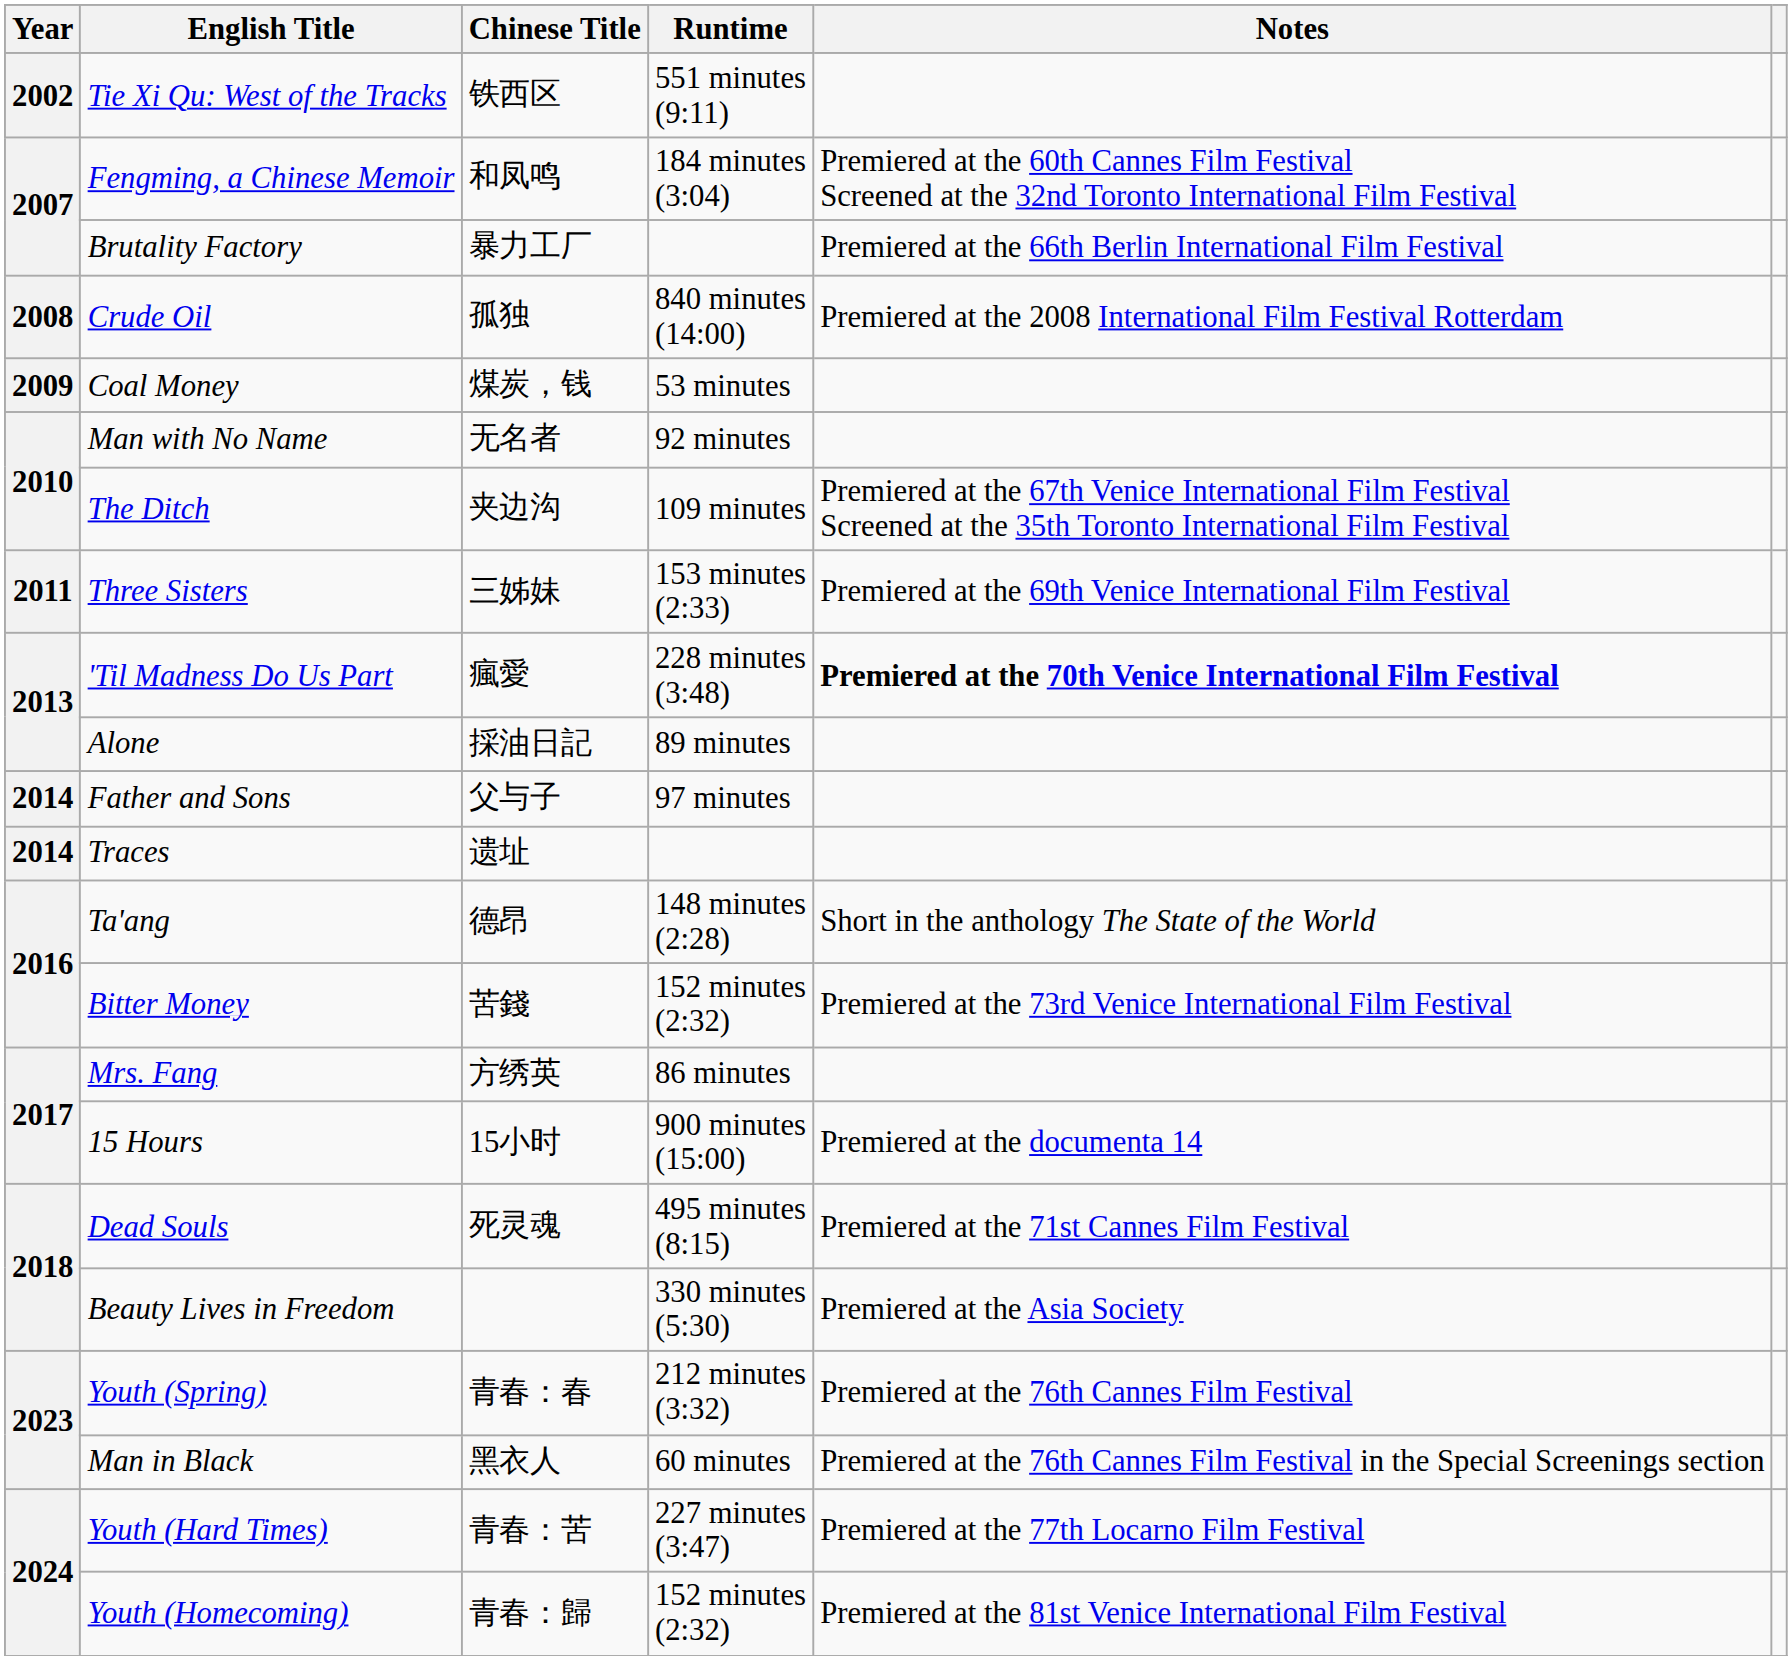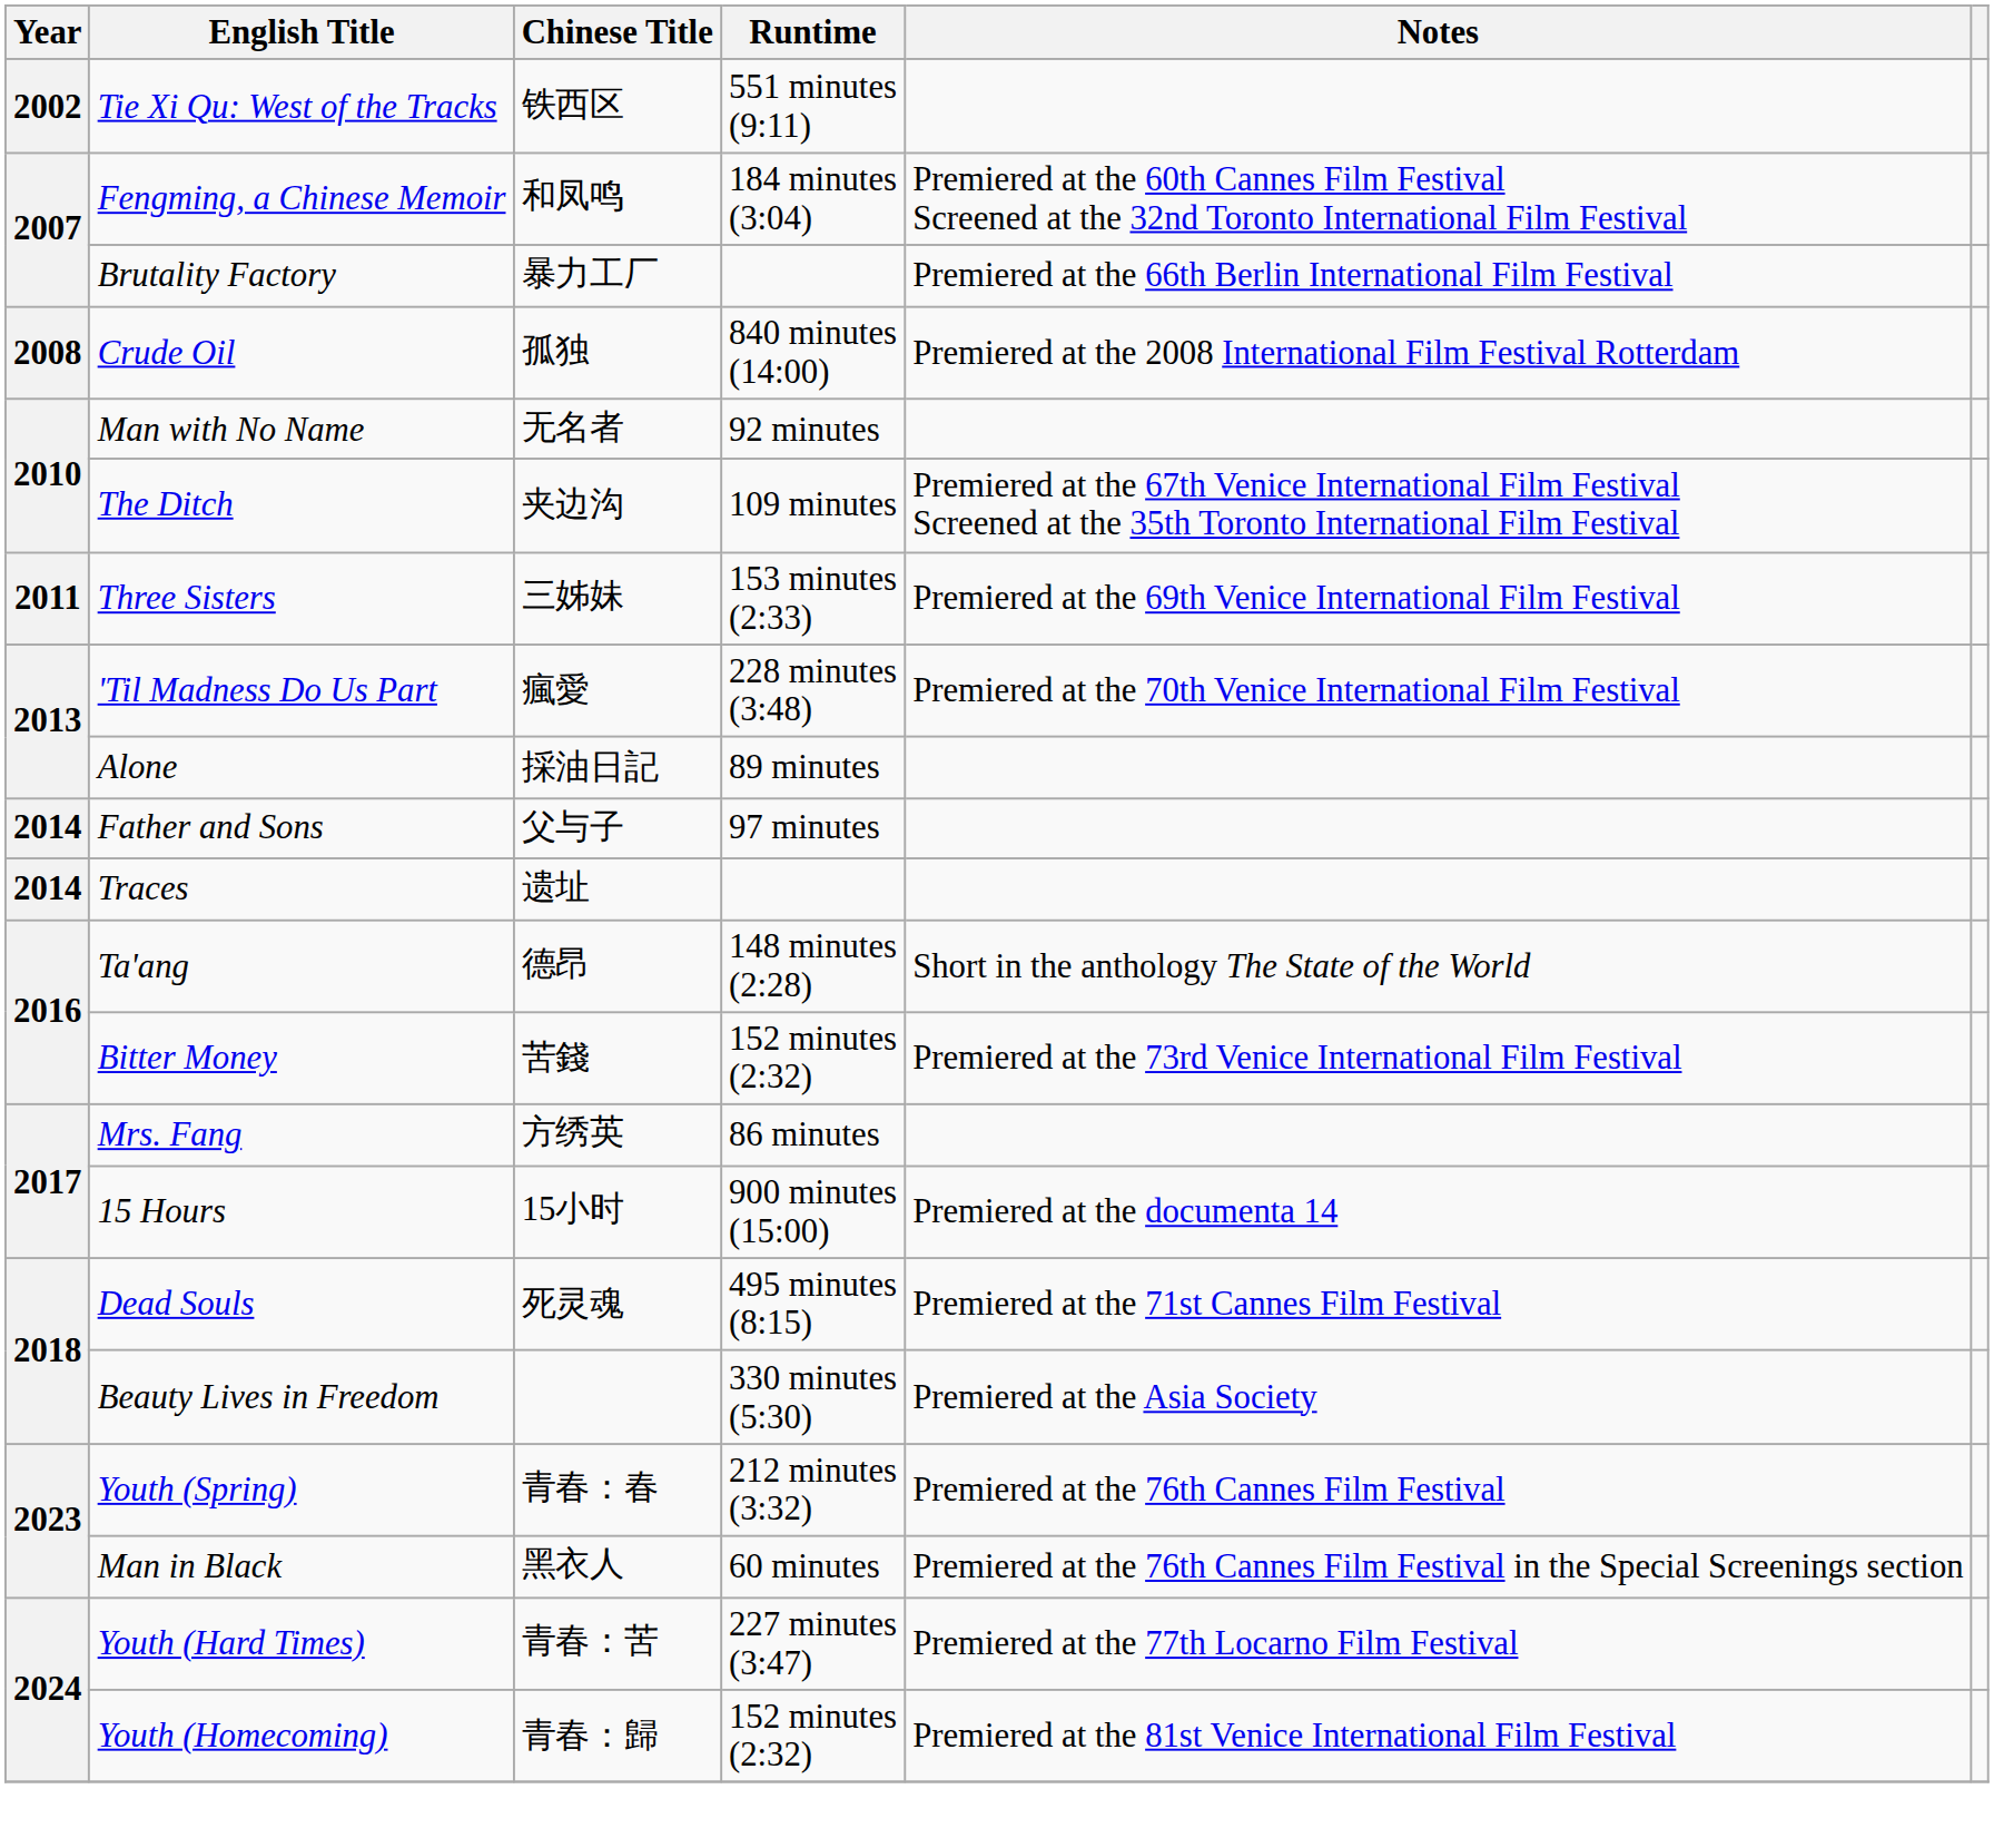 <table class="wikitable sortable">
 <tr>
 <th>Year</th>
 <th>English Title</th>
 <th>Chinese Title</th>
 <th>Runtime</th>
 <th class="unsortable">Notes</th>
 <th class="unsortable"></th>
 </tr>
 <tr>
 <th>2002</th>
 <td><em><a href='#'>Tie Xi Qu: West of the Tracks</a></em></td>
 <td>铁西区</td>
 <td>551 minutes<br>(9:11)</td>
 <td></td>
 <td></td>
 </tr>
 <tr>
 <th rowspan="2">2007</th>
 <td><em><a href='#'>Fengming, a Chinese Memoir</a></em></td>
 <td>和凤鸣</td>
 <td>184 minutes<br>(3:04)</td>
 <td>Premiered at the <a href='#'>60th Cannes Film Festival</a><br>Screened at the <a href='#'>32nd Toronto International Film Festival</a></td>
 <td></td>
 </tr>
 <tr>
 <td><em>Brutality Factory</em></td>
 <td>暴力工厂</td>
 <td></td>
 <td>Premiered at the <a href='#'>66th Berlin International Film Festival</a></td>
 </tr>
 <tr>
 <th>2008</th>
 <td><em><a href='#'>Crude Oil</a></em></td>
 <td>孤独</td>
 <td>840 minutes<br>(14:00)</td>
 <td>Premiered at the 2008 <a href='#'>International Film Festival Rotterdam</a></td>
 <td></td>
 </tr>
 <tr>
-<th>2009</th>
-<td><em>Coal Money</em></td>
-<td>煤炭，钱</td>
-<td>53 minutes</td>
-<td></td>
-<td></td>
-</tr>
-<tr>
 <th rowspan="2">2010</th>
 <td><em>Man with No Name</em></td>
 <td>无名者</td>
 <td>92 minutes</td>
 <td></td>
 <td></td>
 </tr>
 <tr>
 <td><em><a href='#'>The Ditch</a></em></td>
 <td>夹边沟</td>
 <td>109 minutes</td>
 <td>Premiered at the <a href='#'>67th Venice International Film Festival</a><br>Screened at the <a href='#'>35th Toronto International Film Festival</a></td>
 <td></td>
 </tr>
 <tr>
 <th>2011</th>
 <td><em><a href='#'>Three Sisters</a></em></td>
 <td>三姊妹</td>
 <td>153 minutes<br>(2:33)</td>
 <td>Premiered at the <a href='#'>69th Venice International Film Festival</a></td>
 <td></td>
 </tr>
 <tr>
 <th rowspan="2">2013</th>
 <td><em><a href='#'>'Til Madness Do Us Part</a></em></td>
 <td>瘋愛</td>
 <td>228 minutes<br>(3:48)</td>
-<td><strong>Premiered at the <a href='#'>70th Venice International Film Festival</a></strong></td>
+<td>Premiered at the <a href='#'>70th Venice International Film Festival</a></td>
 <td></td>
 </tr>
 <tr>
 <td><em>Alone</em></td>
 <td>採油日記</td>
 <td>89 minutes</td>
 <td></td>
 <td></td>
 </tr>
 <tr>
 <th>2014</th>
 <td><em>Father and Sons</em></td>
 <td>父与子</td>
 <td>97 minutes</td>
 <td></td>
 <td></td>
 </tr>
 <tr>
 <th>2014</th>
 <td><em>Traces</em></td>
 <td>遗址</td>
 <td></td>
 <td></td>
 <td></td>
 </tr>
 <tr>
 <th rowspan="2">2016</th>
 <td><em>Ta'ang</em></td>
 <td>德昂</td>
 <td>148 minutes<br>(2:28)</td>
 <td>Short in the anthology <em>The State of the World</em></td>
 <td></td>
 </tr>
 <tr>
 <td><em><a href='#'>Bitter Money</a></em></td>
 <td>苦錢</td>
 <td>152 minutes<br>(2:32)</td>
 <td>Premiered at the <a href='#'>73rd Venice International Film Festival</a></td>
 <td></td>
 </tr>
 <tr>
 <th rowspan="2">2017</th>
 <td><em><a href='#'>Mrs. Fang</a></em></td>
 <td>方绣英</td>
 <td>86 minutes</td>
 <td></td>
 <td></td>
 </tr>
 <tr>
 <td><em>15 Hours</em></td>
 <td>15小时</td>
 <td>900 minutes<br>(15:00)</td>
 <td>Premiered at the <a href='#'>documenta 14</a></td>
 <td></td>
 </tr>
 <tr>
 <th rowspan="2">2018</th>
 <td><em><a href='#'>Dead Souls</a></em></td>
 <td>死灵魂</td>
 <td>495 minutes<br>(8:15)</td>
 <td>Premiered at the <a href='#'>71st Cannes Film Festival</a></td>
 <td></td>
 </tr>
 <tr>
 <td><em>Beauty Lives in Freedom</em></td>
 <td></td>
 <td>330 minutes<br>(5:30)</td>
 <td>Premiered at the <a href='#'>Asia Society</a></td>
 <td></td>
 </tr>
 <tr>
 <th rowspan="2">2023</th>
 <td><em><a href='#'>Youth (Spring)</a></em></td>
 <td>青春：春</td>
 <td>212 minutes<br>(3:32)</td>
 <td>Premiered at the <a href='#'>76th Cannes Film Festival</a></td>
 <td></td>
 </tr>
 <tr>
 <td><em>Man in Black</em></td>
 <td>黑衣人</td>
 <td>60 minutes</td>
 <td>Premiered at the <a href='#'>76th Cannes Film Festival</a> in the Special Screenings section</td>
 <td></td>
 </tr>
 <tr>
 <th rowspan="2">2024</th>
 <td><em><a href='#'>Youth (Hard Times)</a></em></td>
 <td>青春：苦</td>
 <td>227 minutes<br>(3:47)</td>
 <td>Premiered at the <a href='#'>77th Locarno Film Festival</a></td>
 <td></td>
 </tr>
 <tr>
 <td><em><a href='#'>Youth (Homecoming)</a></em></td>
 <td>青春：歸</td>
 <td>152 minutes<br>(2:32)</td>
 <td>Premiered at the <a href='#'>81st Venice International Film Festival</a></td>
 <td></td>
 </tr>
 <tr>
 </tr>
 </table>
